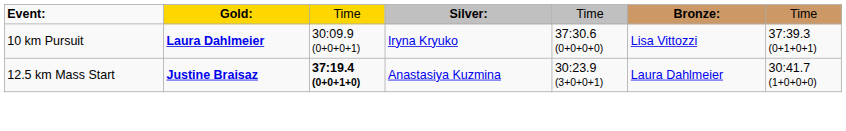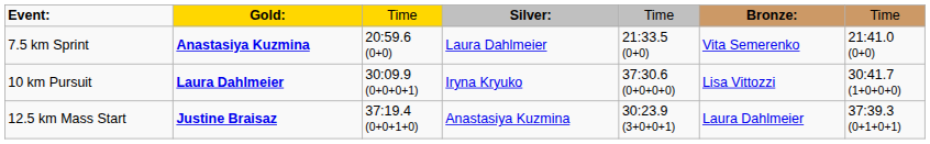 <table class="wikitable" width=85%>
 <tr>
 <td><strong>Event:</strong></td>
 <td style="text-align:center;background-color:gold;"><strong>Gold:</strong></td>
 <td style="text-align:center;background-color:gold;">Time</td>
 <td style="text-align:center;background-color:silver;"><strong>Silver:</strong></td>
 <td style="text-align:center;background-color:silver;">Time</td>
 <td style="text-align:center;background-color:#CC9966;"><strong>Bronze:</strong></td>
 <td style="text-align:center;background-color:#CC9966;">Time</td>
 </tr>
 <tr>
+<td>7.5 km Sprint<br></td>
+<td><strong><a href='#'>Anastasiya Kuzmina</a></strong><br><small></small></td>
+<td>20:59.6<br><small>(0+0)</small></td>
+<td><a href='#'>Laura Dahlmeier</a><br><small></small></td>
+<td>21:33.5<br><small>(0+0)</small></td>
+<td><a href='#'>Vita Semerenko</a><br><small></small></td>
+<td>21:41.0<br><small>(0+0)</small></td>
+</tr>
+<tr>
 <td>10 km Pursuit<br></td>
 <td><strong><a href='#'>Laura Dahlmeier</a></strong><br><small></small></td>
 <td>30:09.9<br><small>(0+0+0+1)</small></td>
 <td><a href='#'>Iryna Kryuko</a><br><small></small></td>
 <td>37:30.6<br><small>(0+0+0+0)</small></td>
 <td><a href='#'>Lisa Vittozzi</a><br><small></small></td>
-<td>37:39.3<br><small>(0+1+0+1)</small></td>
+<td>30:41.7<br><small>(1+0+0+0)</small></td>
 </tr>
 <tr>
 <td>12.5 km Mass Start<br></td>
 <td><strong><a href='#'>Justine Braisaz</a></strong><br><small></small></td>
-<td><strong>37:19.4<br><small>(0+0+1+0)</small></strong></td>
+<td>37:19.4<br><small>(0+0+1+0)</small></td>
 <td><a href='#'>Anastasiya Kuzmina</a><br><small></small></td>
 <td>30:23.9<br><small>(3+0+0+1)</small></td>
 <td><a href='#'>Laura Dahlmeier</a><br><small></small></td>
-<td>30:41.7<br><small>(1+0+0+0)</small></td>
+<td>37:39.3<br><small>(0+1+0+1)</small></td>
 </tr>
 </table>
